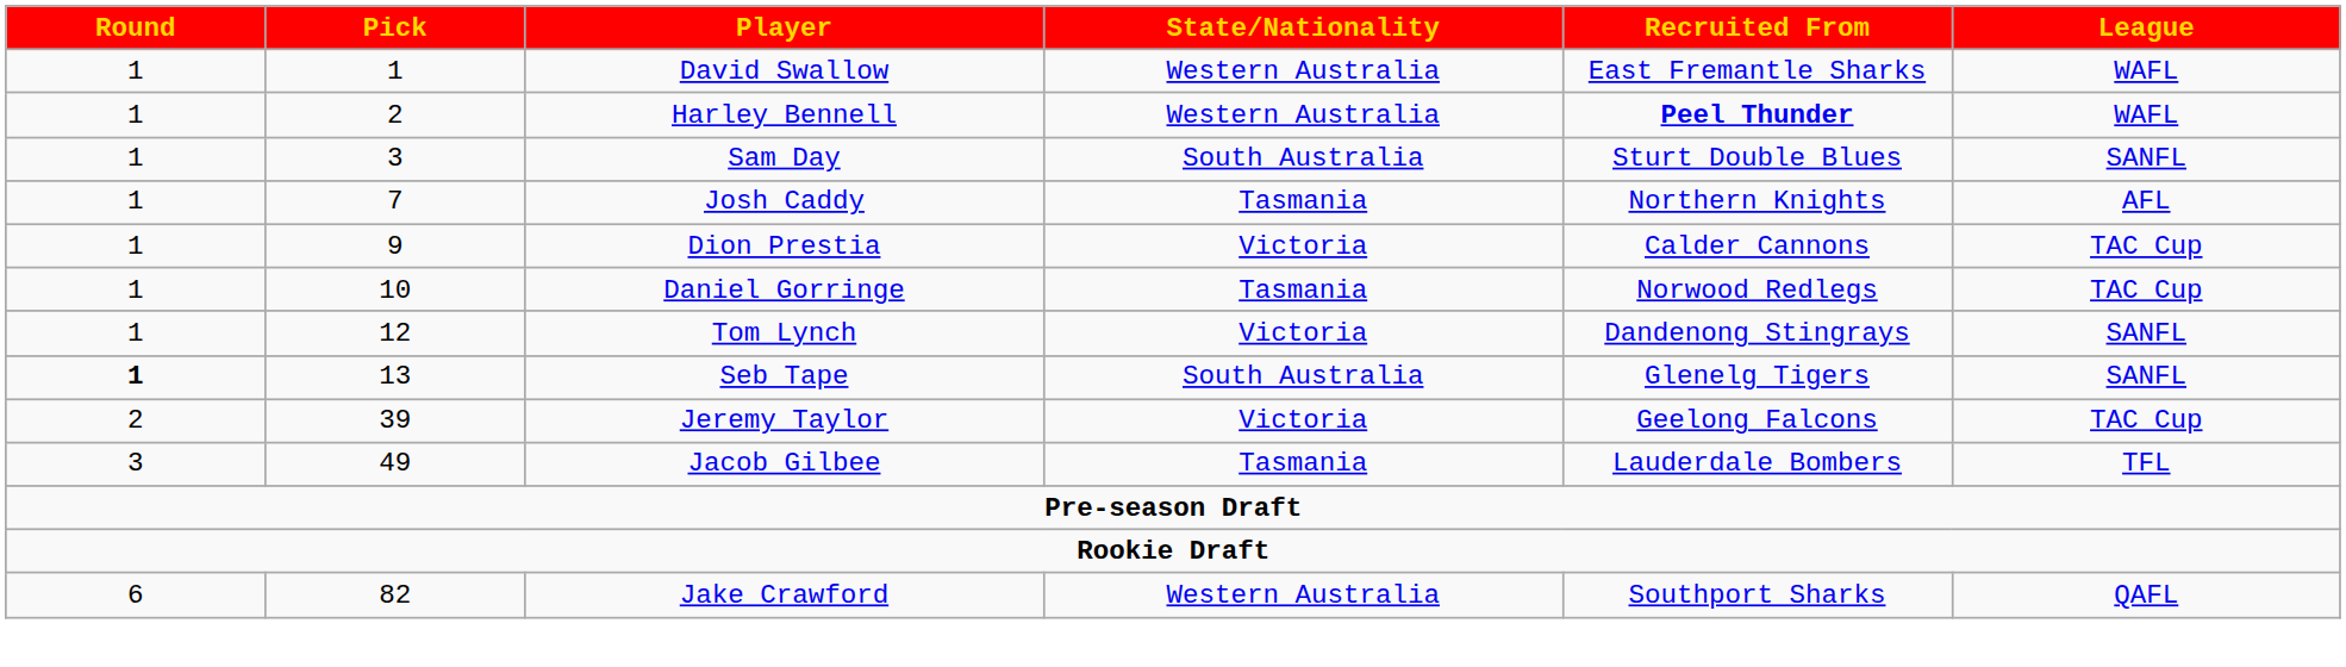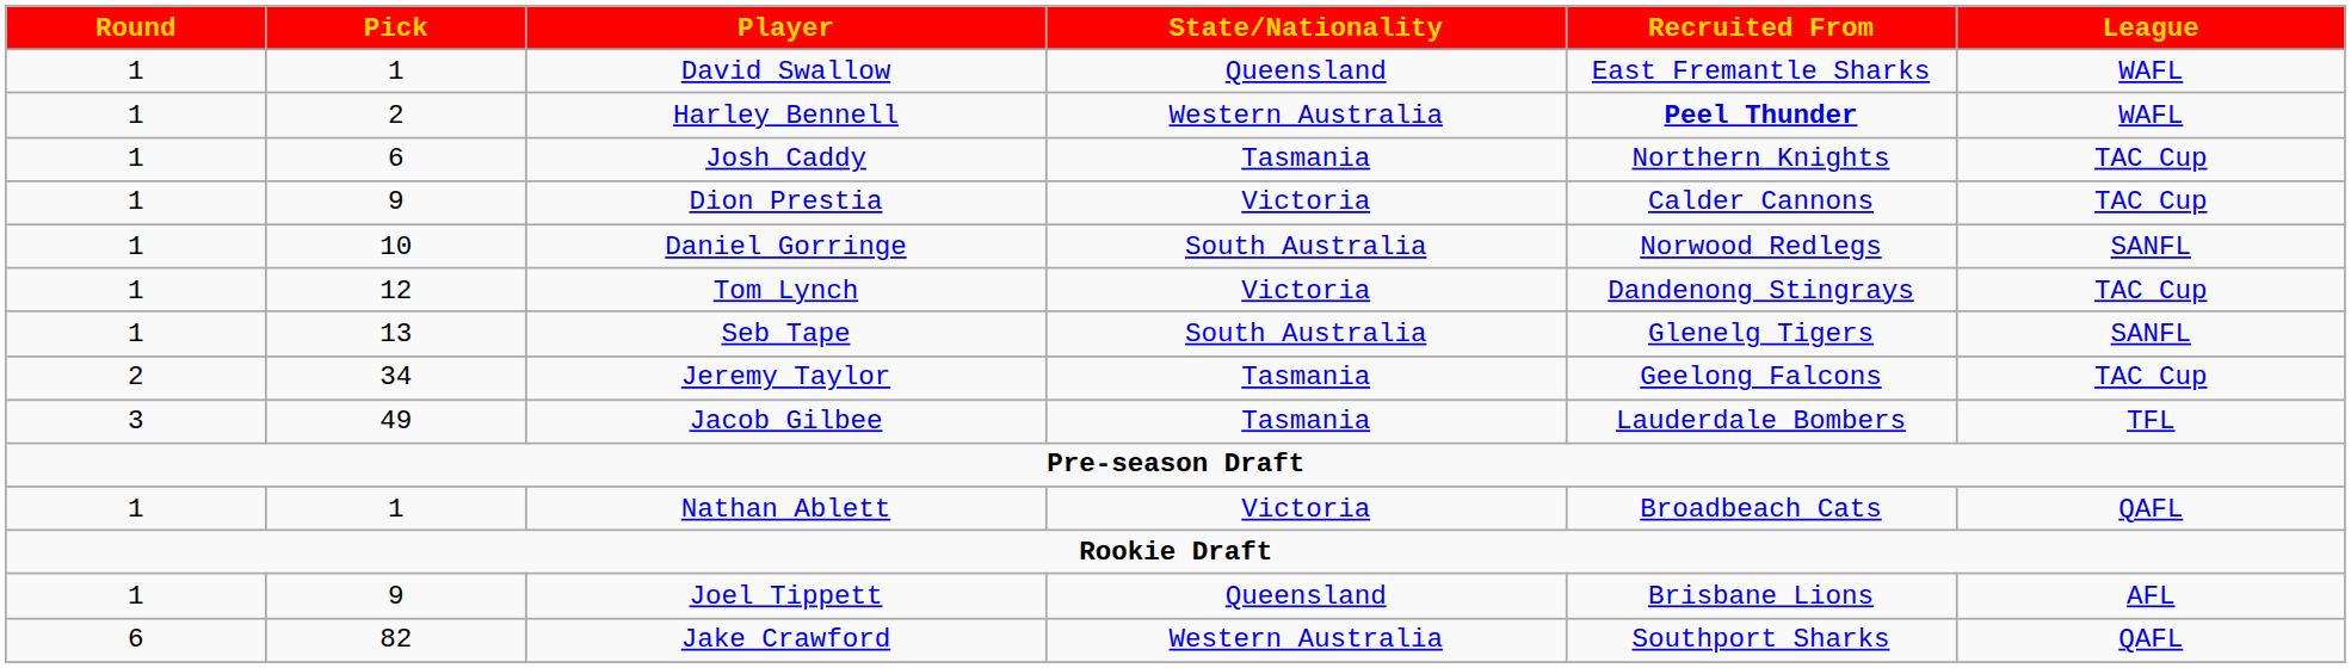 <table class="wikitable sortable">
 <tr>
 <th style="background:red; color:gold" width="10%">Round</th>
 <th style="background:red; color:gold" width="10%">Pick</th>
 <th style="background:red; color:gold" width="20%">Player</th>
 <th style="background:red; color:gold" width="20%">State/Nationality</th>
 <th style="background:red; color:gold" width="15%">Recruited From</th>
 <th style="background:red; color:gold" width="15%">League</th>
 </tr>
 <tr style="text-align: center">
 <td>1</td>
 <td>1</td>
 <td><a href='#'>David Swallow</a></td>
-<td> <a href='#'>Western Australia</a></td>
+<td> <a href='#'>Queensland</a></td>
 <td><a href='#'>East Fremantle Sharks</a></td>
 <td><a href='#'>WAFL</a></td>
 </tr>
 <tr style="text-align: center">
 <td>1</td>
 <td>2</td>
 <td><a href='#'>Harley Bennell</a></td>
 <td> <a href='#'>Western Australia</a></td>
 <td><strong><a href='#'>Peel Thunder</a></strong></td>
 <td><a href='#'>WAFL</a></td>
 </tr>
 <tr style="text-align: center">
 <td>1</td>
-<td>3</td>
-<td><a href='#'>Sam Day</a></td>
-<td> <a href='#'>South Australia</a></td>
-<td><a href='#'>Sturt Double Blues</a></td>
-<td><a href='#'>SANFL</a></td>
-</tr>
-<tr style="text-align: center">
-<td>1</td>
-<td>7</td>
+<td>6</td>
 <td><a href='#'>Josh Caddy</a></td>
 <td> <a href='#'>Tasmania</a></td>
 <td><a href='#'>Northern Knights</a></td>
-<td><a href='#'>AFL</a></td>
+<td><a href='#'>TAC Cup</a></td>
 </tr>
 <tr style="text-align: center">
 <td>1</td>
 <td>9</td>
 <td><a href='#'>Dion Prestia</a></td>
 <td> <a href='#'>Victoria</a></td>
 <td><a href='#'>Calder Cannons</a></td>
 <td><a href='#'>TAC Cup</a></td>
 </tr>
 <tr style="text-align: center">
 <td>1</td>
 <td>10</td>
 <td><a href='#'>Daniel Gorringe</a></td>
-<td> <a href='#'>Tasmania</a></td>
+<td> <a href='#'>South Australia</a></td>
 <td><a href='#'>Norwood Redlegs</a></td>
-<td><a href='#'>TAC Cup</a></td>
+<td><a href='#'>SANFL</a></td>
 </tr>
 <tr style="text-align: center">
 <td>1</td>
 <td>12</td>
 <td><a href='#'>Tom Lynch</a></td>
 <td> <a href='#'>Victoria</a></td>
 <td><a href='#'>Dandenong Stingrays</a></td>
-<td><a href='#'>SANFL</a></td>
+<td><a href='#'>TAC Cup</a></td>
 </tr>
 <tr style="text-align: center">
-<td><strong>1</strong></td>
+<td>1</td>
 <td>13</td>
 <td><a href='#'>Seb Tape</a></td>
 <td> <a href='#'>South Australia</a></td>
 <td><a href='#'>Glenelg Tigers</a></td>
 <td><a href='#'>SANFL</a></td>
 </tr>
 <tr style="text-align: center">
 <td>2</td>
-<td>39</td>
+<td>34</td>
 <td><a href='#'>Jeremy Taylor</a></td>
-<td> <a href='#'>Victoria</a></td>
+<td> <a href='#'>Tasmania</a></td>
 <td><a href='#'>Geelong Falcons</a></td>
 <td><a href='#'>TAC Cup</a></td>
 </tr>
 <tr style="text-align: center">
 <td>3</td>
 <td>49</td>
 <td><a href='#'>Jacob Gilbee</a></td>
 <td> <a href='#'>Tasmania</a></td>
 <td><a href='#'>Lauderdale Bombers</a></td>
 <td><a href='#'>TFL</a></td>
 </tr>
 <tr style="text-align: center">
 <td colspan="6" rowspan=1><strong>Pre-season Draft</strong></td>
 </tr>
 <tr style="text-align: center">
+<td>1</td>
+<td>1</td>
+<td><a href='#'>Nathan Ablett</a></td>
+<td> <a href='#'>Victoria</a></td>
+<td><a href='#'>Broadbeach Cats</a></td>
+<td><a href='#'>QAFL</a></td>
+</tr>
+<tr style="text-align: center">
 <td colspan="6" rowspan=1><strong>Rookie Draft</strong></td>
+</tr>
+<tr style="text-align: center">
+<td>1</td>
+<td>9</td>
+<td><a href='#'>Joel Tippett</a></td>
+<td> <a href='#'>Queensland</a></td>
+<td><a href='#'>Brisbane Lions</a></td>
+<td><a href='#'>AFL</a></td>
 </tr>
 <tr style="text-align: center">
 <td>6</td>
 <td>82</td>
 <td><a href='#'>Jake Crawford</a></td>
 <td> <a href='#'>Western Australia</a></td>
 <td><a href='#'>Southport Sharks</a></td>
 <td><a href='#'>QAFL</a></td>
 </tr>
 </table>
